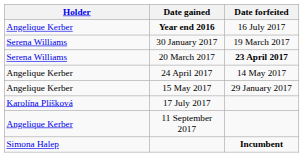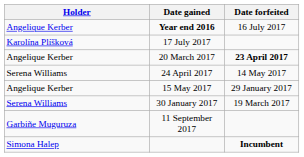 <table class="wikitable" style="font-size:90%">
 <tr>
 <th style="width:220px;"><a href='#'>Holder</a></th>
 <th style="width:110px;">Date gained</th>
 <th style="width:110px;">Date forfeited</th>
 </tr>
 <tr>
 <td> <a href='#'>Angelique Kerber</a></td>
 <td style="text-align:center;"><strong> Year end 2016</strong></td>
 <td style="text-align:center;">16 July 2017</td>
 </tr>
 <tr>
-<td> <a href='#'>Serena Williams</a></td>
-<td style="text-align:center;">30 January 2017</td>
-<td style="text-align:center;">19 March 2017</td>
+<td> <a href='#'>Karolína Plíšková</a></td>
+<td style="text-align:center;">17 July 2017</td>
+<td style="text-align:center;"></td>
 </tr>
 <tr>
-<td> <a href='#'>Serena Williams</a></td>
+<td> Angelique Kerber</td>
 <td style="text-align:center;">20 March 2017</td>
 <td style="text-align:center;"><strong>23 April 2017</strong></td>
 </tr>
 <tr>
-<td> Angelique Kerber</td>
+<td> Serena Williams</td>
 <td style="text-align:center;">24 April 2017</td>
 <td style="text-align:center;">14 May 2017</td>
 </tr>
 <tr>
 <td> Angelique Kerber</td>
 <td style="text-align:center;">15 May 2017</td>
 <td style="text-align:center;">29 January 2017</td>
 </tr>
 <tr>
-<td> <a href='#'>Karolína Plíšková</a></td>
-<td style="text-align:center;">17 July 2017</td>
-<td style="text-align:center;"></td>
+<td> <a href='#'>Serena Williams</a></td>
+<td style="text-align:center;">30 January 2017</td>
+<td style="text-align:center;">19 March 2017</td>
 </tr>
 <tr>
-<td> <a href='#'>Angelique Kerber</a></td>
+<td> <a href='#'>Garbiñe Muguruza</a></td>
 <td style="text-align:center;">11 September 2017</td>
 <td style="text-align:center;"></td>
 </tr>
 <tr>
 <td> <a href='#'>Simona Halep</a></td>
 <td style="text-align:center;"></td>
 <td style="text-align:center;"><strong>Incumbent</strong></td>
 </tr>
 </table>
